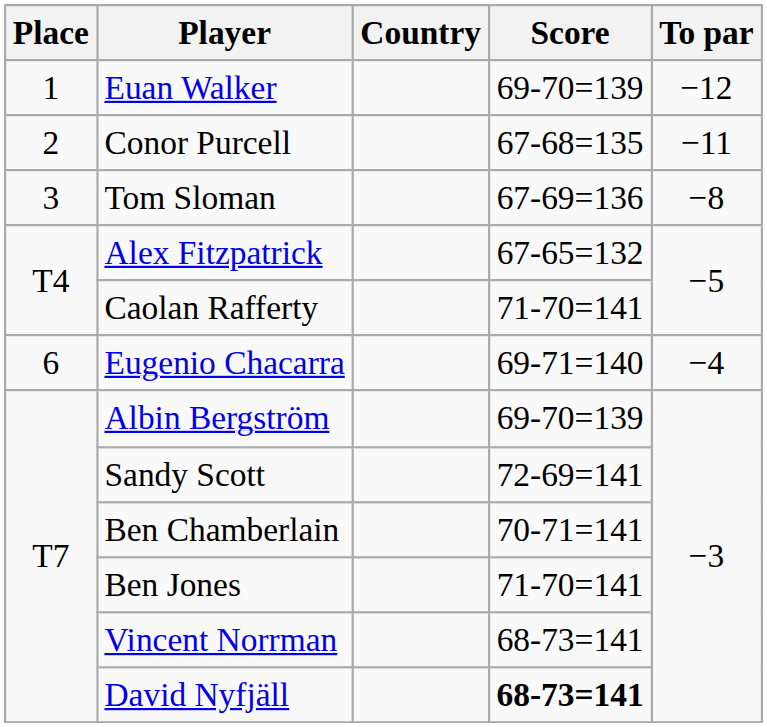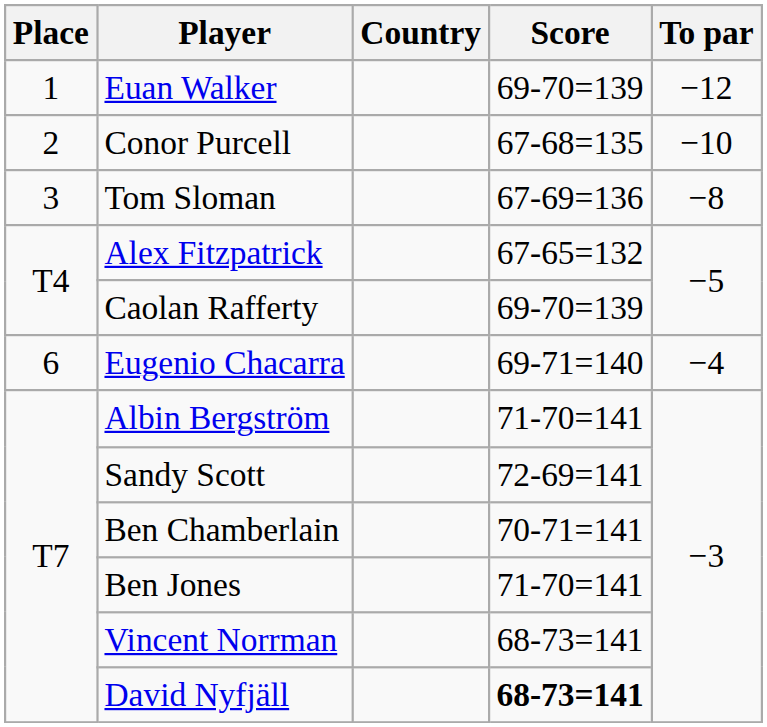 <table class="wikitable" style="font-size:95%;">
 <tr>
 <th>Place</th>
 <th>Player</th>
 <th>Country</th>
 <th>Score</th>
 <th>To par</th>
 </tr>
 <tr>
 <td align=center>1</td>
 <td><a href='#'>Euan Walker</a></td>
 <td></td>
 <td align=center>69-70=139</td>
 <td align=center>−12</td>
 </tr>
 <tr>
 <td align="center">2</td>
 <td>Conor Purcell</td>
 <td></td>
 <td align=center>67-68=135</td>
-<td align=center>−11</td>
+<td align=center>−10</td>
 </tr>
 <tr>
 <td align=center>3</td>
 <td>Tom Sloman</td>
 <td></td>
 <td align=center>67-69=136</td>
 <td align=center>−8</td>
 </tr>
 <tr>
 <td rowspan="2" align=center>T4</td>
 <td><a href='#'>Alex Fitzpatrick</a></td>
 <td></td>
 <td align=center>67-65=132</td>
 <td rowspan="2" align=center>−5</td>
 </tr>
 <tr>
 <td>Caolan Rafferty</td>
 <td></td>
-<td align=center>71-70=141</td>
+<td align=center>69-70=139</td>
 </tr>
 <tr>
 <td align="center">6</td>
 <td><a href='#'>Eugenio Chacarra</a></td>
 <td></td>
 <td align=center>69-71=140</td>
 <td align="center">−4</td>
 </tr>
 <tr>
 <td rowspan="6" align=center>T7</td>
 <td><a href='#'>Albin Bergström</a></td>
 <td></td>
-<td align=center>69-70=139</td>
+<td align=center>71-70=141</td>
 <td rowspan="6" align=center>−3</td>
 </tr>
 <tr>
 <td>Sandy Scott</td>
 <td></td>
 <td align=center>72-69=141</td>
 </tr>
 <tr>
 <td>Ben Chamberlain</td>
 <td></td>
 <td align=center>70-71=141</td>
 </tr>
 <tr>
 <td>Ben Jones</td>
 <td></td>
 <td align=center>71-70=141</td>
 </tr>
 <tr>
 <td><a href='#'>Vincent Norrman</a></td>
 <td></td>
 <td align=center>68-73=141</td>
 </tr>
 <tr>
 <td><a href='#'>David Nyfjäll</a></td>
 <td></td>
 <td align=center><strong>68-73=141</strong></td>
 </tr>
 </table>
